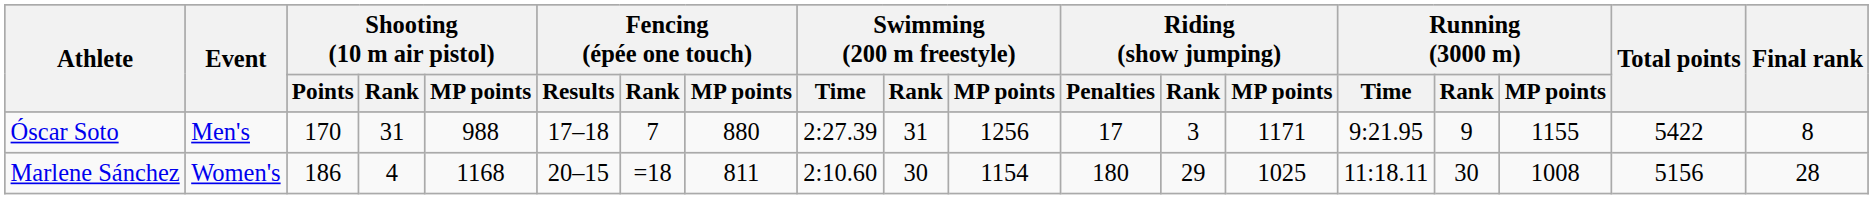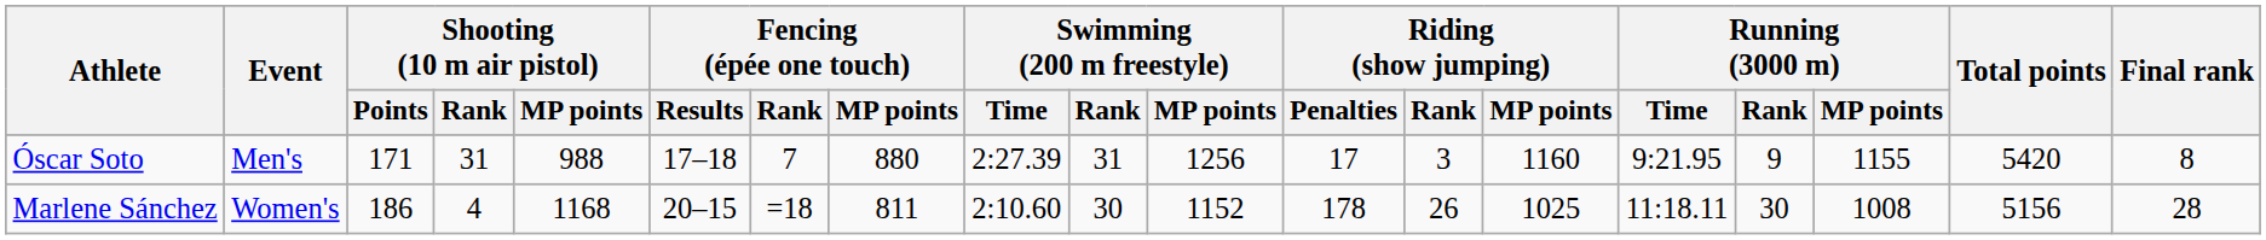 <table class="wikitable" style="font-size:90%">
 <tr>
 <th rowspan="2">Athlete</th>
 <th rowspan="2">Event</th>
 <th colspan=3>Shooting<br><span>(10 m air pistol)</span></th>
 <th colspan=3>Fencing<br><span>(épée one touch)</span></th>
 <th colspan=3>Swimming<br><span>(200 m freestyle)</span></th>
 <th colspan=3>Riding<br><span>(show jumping)</span></th>
 <th colspan=3>Running<br><span>(3000 m)</span></th>
 <th rowspan=2>Total points</th>
 <th rowspan=2>Final rank</th>
 </tr>
 <tr style="font-size:95%">
 <th>Points</th>
 <th>Rank</th>
 <th>MP points</th>
 <th>Results</th>
 <th>Rank</th>
 <th>MP points</th>
 <th>Time</th>
 <th>Rank</th>
 <th>MP points</th>
 <th>Penalties</th>
 <th>Rank</th>
 <th>MP points</th>
 <th>Time</th>
 <th>Rank</th>
 <th>MP points</th>
 </tr>
 <tr align=center>
 <td align=left><a href='#'>Óscar Soto</a></td>
 <td align=left><a href='#'>Men's</a></td>
-<td>170</td>
+<td>171</td>
 <td>31</td>
 <td>988</td>
 <td>17–18</td>
 <td>7</td>
 <td>880</td>
 <td>2:27.39</td>
 <td>31</td>
 <td>1256</td>
 <td>17</td>
 <td>3</td>
-<td>1171</td>
+<td>1160</td>
 <td>9:21.95</td>
 <td>9</td>
 <td>1155</td>
-<td>5422</td>
+<td>5420</td>
 <td>8</td>
 </tr>
 <tr align=center>
 <td align=left><a href='#'>Marlene Sánchez</a></td>
 <td align=left><a href='#'>Women's</a></td>
 <td>186</td>
 <td>4</td>
 <td>1168</td>
 <td>20–15</td>
 <td>=18</td>
 <td>811</td>
 <td>2:10.60</td>
 <td>30</td>
-<td>1154</td>
-<td>180</td>
-<td>29</td>
+<td>1152</td>
+<td>178</td>
+<td>26</td>
 <td>1025</td>
 <td>11:18.11</td>
 <td>30</td>
 <td>1008</td>
 <td>5156</td>
 <td>28</td>
 </tr>
 </table>
